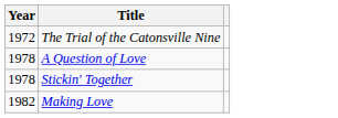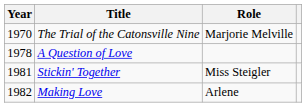 <table class="wikitable">
 <tr>
 <th>Year</th>
 <th>Title</th>
+<th>Role</th>
 <th></th>
 </tr>
 <tr>
-<td>1972</td>
+<td>1970</td>
 <td><em>The Trial of the Catonsville Nine</em></td>
+<td>Marjorie Melville</td>
 <td></td>
 </tr>
 <tr>
 <td>1978</td>
 <td><em><a href='#'>A Question of Love</a></em></td>
 <td></td>
+<td></td>
 </tr>
 <tr>
-<td>1978</td>
+<td>1981</td>
 <td><em><a href='#'>Stickin' Together</a></em></td>
+<td>Miss Steigler</td>
 <td></td>
 </tr>
 <tr>
 <td>1982</td>
 <td><em><a href='#'>Making Love</a></em></td>
+<td>Arlene</td>
 <td></td>
 </tr>
 </table>
